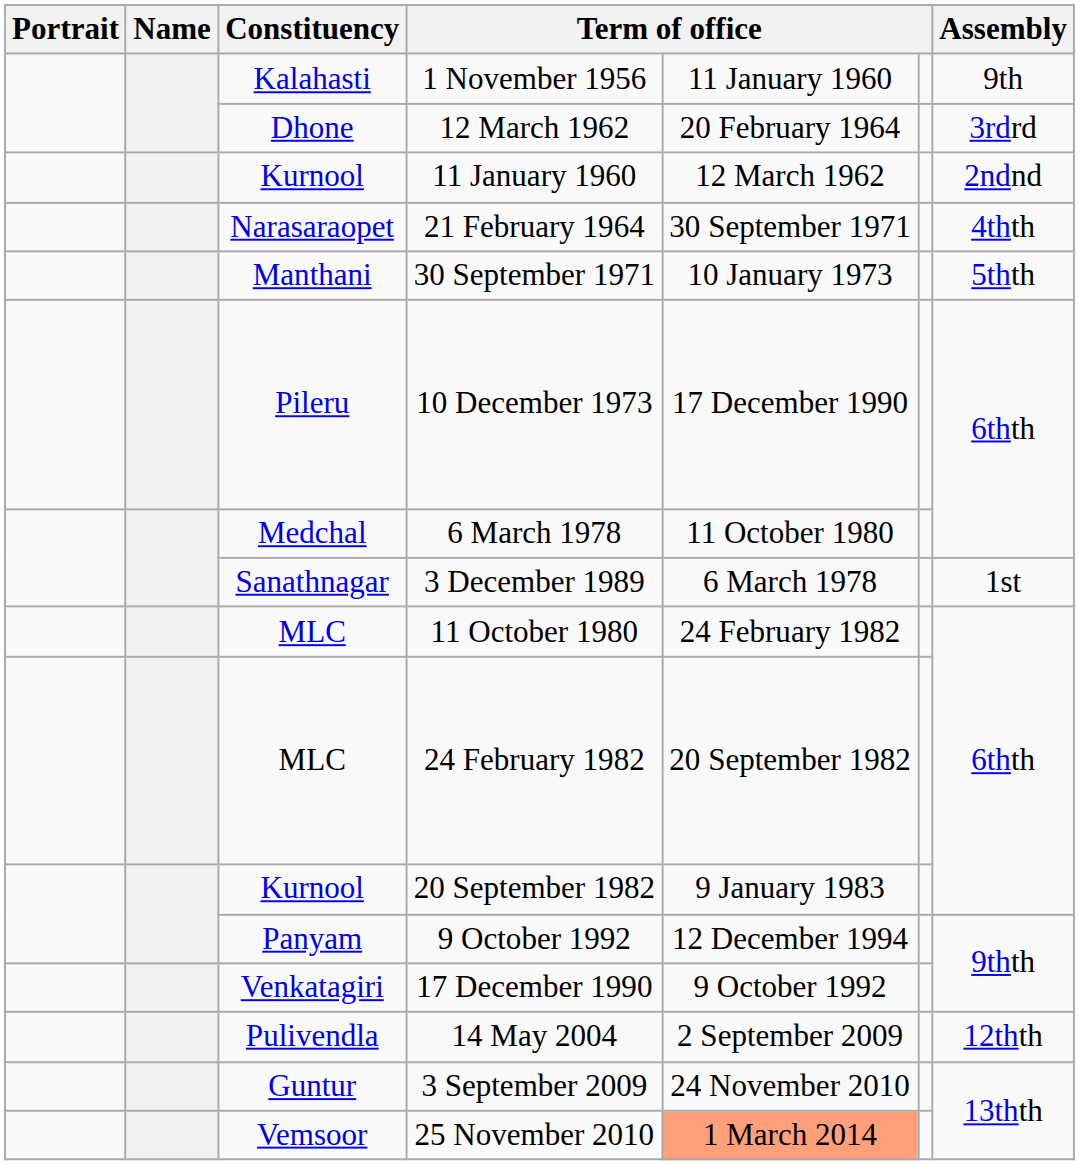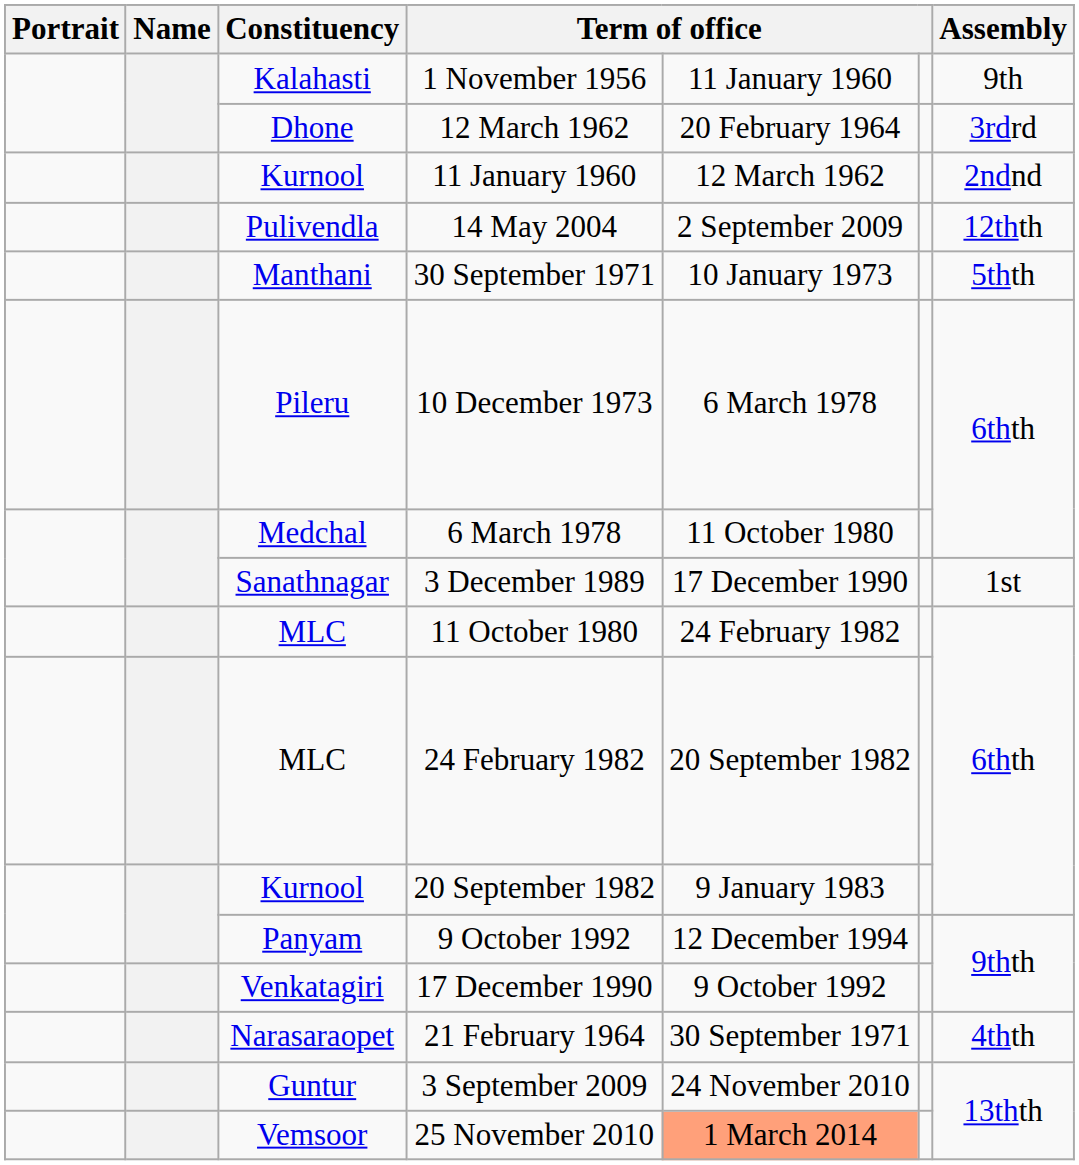 <table class="wikitable sortable" style="text-align:center">
 <tr align=center>
 <th class="unsortable" scope="col">Portrait</th>
 <th scope="col" class="sortable">Name</th>
 <th scope="col">Constituency</th>
 <th colspan=3 scope="colgroup">Term of office</th>
 <th scope="col">Assembly</th>
 </tr>
 <tr align=center>
 <td rowspan="2"></td>
 <th scope="row" rowspan="2"></th>
 <td><a href='#'>Kalahasti</a></td>
 <td>1 November 1956</td>
 <td>11 January 1960</td>
 <td></td>
 <td>9th</td>
 </tr>
 <tr align=center>
 <td><a href='#'>Dhone</a></td>
 <td>12 March 1962</td>
 <td>20 February 1964</td>
 <td></td>
 <td><a href='#'>3rd</a>rd</td>
 </tr>
 <tr align=center>
 <td></td>
 <th scope="row"></th>
 <td><a href='#'>Kurnool</a></td>
 <td>11 January 1960</td>
 <td>12 March 1962</td>
 <td></td>
 <td><a href='#'>2nd</a>nd</td>
 </tr>
 <tr align=center>
 <td></td>
 <th scope="row"></th>
-<td><a href='#'>Narasaraopet</a></td>
-<td>21 February 1964</td>
-<td>30 September 1971</td>
+<td><a href='#'>Pulivendla</a></td>
+<td>14 May 2004</td>
+<td>2 September 2009</td>
 <td></td>
-<td><a href='#'>4th</a>th</td>
+<td><a href='#'>12th</a>th</td>
 </tr>
 <tr align=center>
 <td></td>
 <th scope="row"></th>
 <td><a href='#'>Manthani</a></td>
 <td>30 September 1971</td>
 <td>10 January 1973</td>
 <td></td>
 <td><a href='#'>5th</a>th</td>
 </tr>
 <tr align=center>
 <td align="center" height="100px"></td>
 <th scope="row"></th>
 <td><a href='#'>Pileru</a></td>
 <td>10 December 1973</td>
-<td>17 December 1990</td>
+<td>6 March 1978</td>
 <td></td>
 <td rowspan="2"><a href='#'>6th</a>th</td>
 </tr>
 <tr align=center>
 <td rowspan="2"></td>
 <th rowspan="2" scope="row"></th>
 <td><a href='#'>Medchal</a></td>
 <td>6 March 1978</td>
 <td>11 October 1980</td>
 <td></td>
 </tr>
 <tr align=center>
 <td><a href='#'>Sanathnagar</a></td>
 <td>3 December 1989</td>
-<td>6 March 1978</td>
+<td>17 December 1990</td>
 <td></td>
 <td>1st</td>
 </tr>
 <tr align=center>
 <td></td>
 <th scope="row"></th>
 <td><a href='#'>MLC</a></td>
 <td>11 October 1980</td>
 <td>24 February 1982</td>
 <td></td>
 <td rowspan="3"><a href='#'>6th</a>th</td>
 </tr>
 <tr align=center>
 <td align="center" height="100px"></td>
 <th scope="row"></th>
 <td>MLC</td>
 <td>24 February 1982</td>
 <td>20 September 1982</td>
 <td></td>
 </tr>
 <tr align=center>
 <td rowspan="2"></td>
 <th rowspan="2" scope="row"></th>
 <td><a href='#'>Kurnool</a></td>
 <td>20 September 1982</td>
 <td>9 January 1983</td>
 <td></td>
 </tr>
 <tr align=center>
 <td><a href='#'>Panyam</a></td>
 <td>9 October 1992</td>
 <td>12 December 1994</td>
 <td></td>
 <td rowspan="2"><a href='#'>9th</a>th</td>
 </tr>
 <tr align=center>
 <td></td>
 <th scope="row"></th>
 <td><a href='#'>Venkatagiri</a></td>
 <td>17 December 1990</td>
 <td>9 October 1992</td>
 <td></td>
 </tr>
 <tr align=center>
 <td></td>
 <th scope="row"></th>
-<td><a href='#'>Pulivendla</a></td>
-<td>14 May 2004</td>
-<td>2 September 2009</td>
+<td><a href='#'>Narasaraopet</a></td>
+<td>21 February 1964</td>
+<td>30 September 1971</td>
 <td></td>
-<td><a href='#'>12th</a>th</td>
+<td><a href='#'>4th</a>th</td>
 </tr>
 <tr align=center>
 <td></td>
 <th scope="row"></th>
 <td><a href='#'>Guntur</a></td>
 <td>3 September 2009</td>
 <td>24 November 2010</td>
 <td></td>
 <td rowspan="2"><a href='#'>13th</a>th</td>
 </tr>
 <tr align=center>
 <td></td>
 <th scope="row"></th>
 <td><a href='#'>Vemsoor</a></td>
 <td>25 November 2010</td>
 <td style="background: lightsalmon;">1 March 2014</td>
 <td></td>
 </tr>
 </table>
